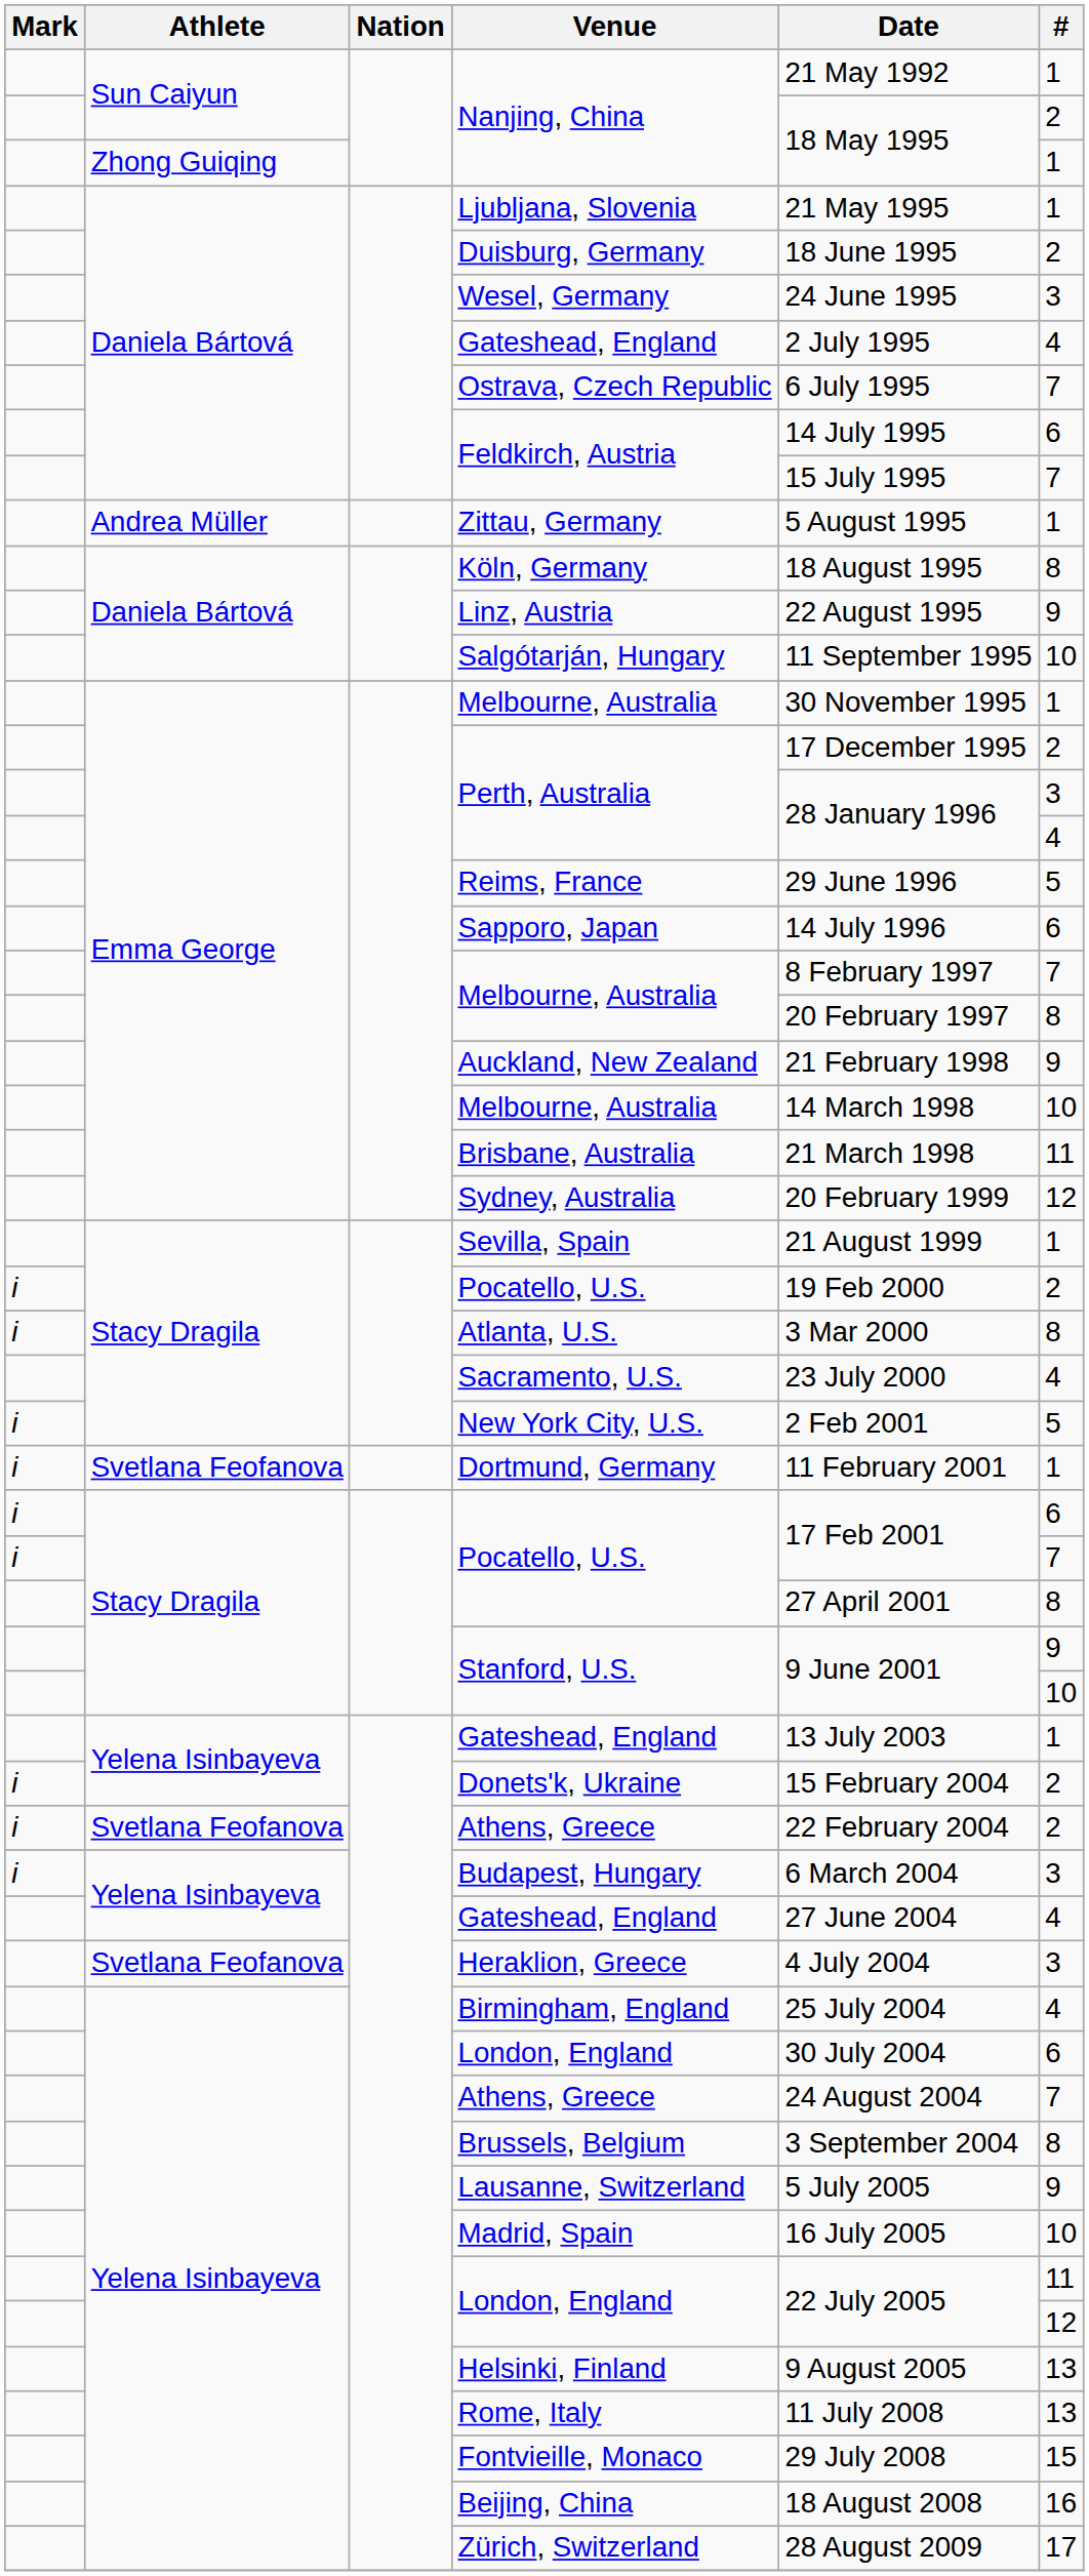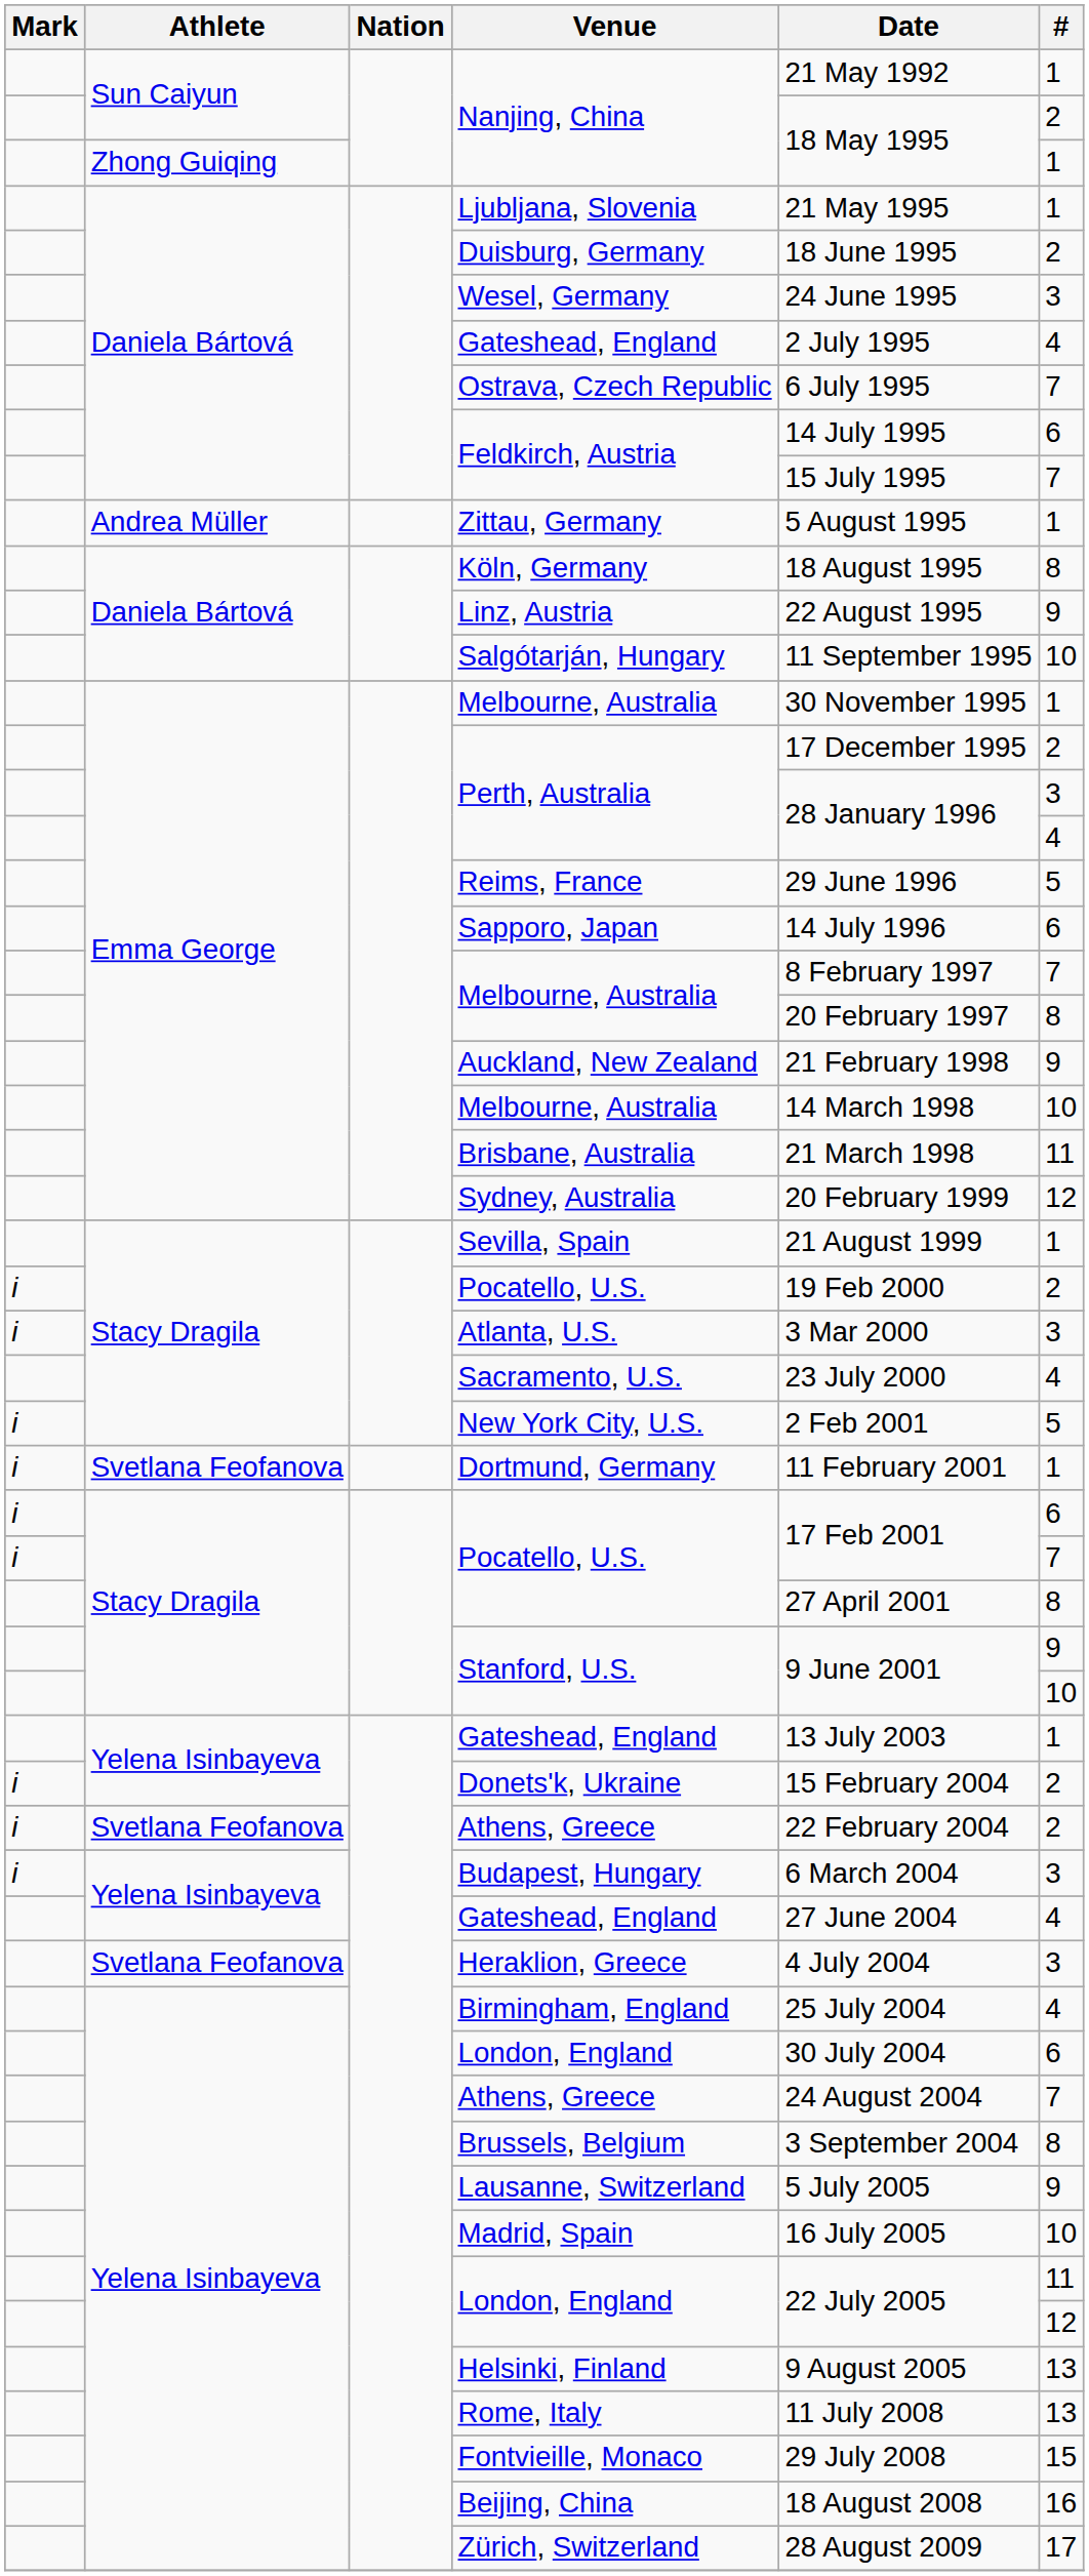 <table class="wikitable">
 <tr>
 <th>Mark</th>
 <th>Athlete</th>
 <th>Nation</th>
 <th>Venue</th>
 <th>Date</th>
 <th>#</th>
 </tr>
 <tr>
 <td></td>
 <td rowspan="2"><a href='#'>Sun Caiyun</a></td>
 <td rowspan="3"></td>
 <td rowspan="3"><a href='#'>Nanjing</a>, <a href='#'>China</a></td>
 <td>21 May 1992</td>
 <td>1</td>
 </tr>
 <tr>
 <td></td>
 <td rowspan="2">18 May 1995</td>
 <td>2</td>
 </tr>
 <tr>
 <td></td>
 <td><a href='#'>Zhong Guiqing</a></td>
 <td>1</td>
 </tr>
 <tr>
 <td></td>
 <td rowspan="7"><a href='#'>Daniela Bártová</a></td>
 <td rowspan="7"></td>
 <td><a href='#'>Ljubljana</a>, <a href='#'>Slovenia</a></td>
 <td>21 May 1995</td>
 <td>1</td>
 </tr>
 <tr>
 <td></td>
 <td><a href='#'>Duisburg</a>, <a href='#'>Germany</a></td>
 <td>18 June 1995</td>
 <td>2</td>
 </tr>
 <tr>
 <td></td>
 <td><a href='#'>Wesel</a>, <a href='#'>Germany</a></td>
 <td>24 June 1995</td>
 <td>3</td>
 </tr>
 <tr>
 <td></td>
 <td><a href='#'>Gateshead</a>, <a href='#'>England</a></td>
 <td>2 July 1995</td>
 <td>4</td>
 </tr>
 <tr>
 <td></td>
 <td><a href='#'>Ostrava</a>, <a href='#'>Czech Republic</a></td>
 <td>6 July 1995</td>
 <td>7</td>
 </tr>
 <tr>
 <td></td>
 <td rowspan="2"><a href='#'>Feldkirch</a>, <a href='#'>Austria</a></td>
 <td>14 July 1995</td>
 <td>6</td>
 </tr>
 <tr>
 <td></td>
 <td>15 July 1995</td>
 <td>7</td>
 </tr>
 <tr>
 <td></td>
 <td><a href='#'>Andrea Müller</a></td>
 <td></td>
 <td><a href='#'>Zittau</a>, <a href='#'>Germany</a></td>
 <td>5 August 1995</td>
 <td>1</td>
 </tr>
 <tr>
 <td></td>
 <td rowspan="3"><a href='#'>Daniela Bártová</a></td>
 <td rowspan="3"></td>
 <td><a href='#'>Köln</a>, <a href='#'>Germany</a></td>
 <td>18 August 1995</td>
 <td>8</td>
 </tr>
 <tr>
 <td></td>
 <td><a href='#'>Linz</a>, <a href='#'>Austria</a></td>
 <td>22 August 1995</td>
 <td>9</td>
 </tr>
 <tr>
 <td></td>
 <td><a href='#'>Salgótarján</a>, <a href='#'>Hungary</a></td>
 <td>11 September 1995</td>
 <td>10</td>
 </tr>
 <tr>
 <td></td>
 <td rowspan="12"><a href='#'>Emma George</a></td>
 <td rowspan="12"></td>
 <td><a href='#'>Melbourne</a>, <a href='#'>Australia</a></td>
 <td>30 November 1995</td>
 <td>1</td>
 </tr>
 <tr>
 <td></td>
 <td rowspan="3"><a href='#'>Perth</a>, <a href='#'>Australia</a></td>
 <td>17 December 1995</td>
 <td>2</td>
 </tr>
 <tr>
 <td></td>
 <td rowspan="2">28 January 1996</td>
 <td>3</td>
 </tr>
 <tr>
 <td></td>
 <td>4</td>
 </tr>
 <tr>
 <td></td>
 <td><a href='#'>Reims</a>, <a href='#'>France</a></td>
 <td>29 June 1996</td>
 <td>5</td>
 </tr>
 <tr>
 <td></td>
 <td><a href='#'>Sapporo</a>, <a href='#'>Japan</a></td>
 <td>14 July 1996</td>
 <td>6</td>
 </tr>
 <tr>
 <td></td>
 <td rowspan="2"><a href='#'>Melbourne</a>, <a href='#'>Australia</a></td>
 <td>8 February 1997</td>
 <td>7</td>
 </tr>
 <tr>
 <td></td>
 <td>20 February 1997</td>
 <td>8</td>
 </tr>
 <tr>
 <td></td>
 <td><a href='#'>Auckland</a>, <a href='#'>New Zealand</a></td>
 <td>21 February 1998</td>
 <td>9</td>
 </tr>
 <tr>
 <td></td>
 <td><a href='#'>Melbourne</a>, <a href='#'>Australia</a></td>
 <td>14 March 1998</td>
 <td>10</td>
 </tr>
 <tr>
 <td></td>
 <td><a href='#'>Brisbane</a>, <a href='#'>Australia</a></td>
 <td>21 March 1998</td>
 <td>11</td>
 </tr>
 <tr>
 <td></td>
 <td><a href='#'>Sydney</a>, <a href='#'>Australia</a></td>
 <td>20 February 1999</td>
 <td>12</td>
 </tr>
 <tr>
 <td></td>
 <td rowspan="5"><a href='#'>Stacy Dragila</a></td>
 <td rowspan="5"></td>
 <td><a href='#'>Sevilla</a>, <a href='#'>Spain</a></td>
 <td>21 August 1999</td>
 <td>1</td>
 </tr>
 <tr>
 <td><em>i</em> </td>
 <td><a href='#'>Pocatello</a>, <a href='#'>U.S.</a></td>
 <td>19 Feb 2000</td>
 <td>2</td>
 </tr>
 <tr>
 <td><em>i</em> </td>
 <td><a href='#'>Atlanta</a>, <a href='#'>U.S.</a></td>
 <td>3 Mar 2000</td>
-<td>8</td>
+<td>3</td>
 </tr>
 <tr>
 <td></td>
 <td><a href='#'>Sacramento</a>, <a href='#'>U.S.</a></td>
 <td>23 July 2000</td>
 <td>4</td>
 </tr>
 <tr>
 <td><em>i</em> </td>
 <td><a href='#'>New York City</a>, <a href='#'>U.S.</a></td>
 <td>2 Feb 2001</td>
 <td>5</td>
 </tr>
 <tr>
 <td><em>i</em> </td>
 <td><a href='#'>Svetlana Feofanova</a></td>
 <td></td>
 <td><a href='#'>Dortmund</a>, <a href='#'>Germany</a></td>
 <td>11 February 2001</td>
 <td>1</td>
 </tr>
 <tr>
 <td><em>i</em> </td>
 <td rowspan="5"><a href='#'>Stacy Dragila</a></td>
 <td rowspan="5"></td>
 <td rowspan="3"><a href='#'>Pocatello</a>, <a href='#'>U.S.</a></td>
 <td rowspan="2">17 Feb 2001</td>
 <td>6</td>
 </tr>
 <tr>
 <td><em>i</em> </td>
 <td>7</td>
 </tr>
 <tr>
 <td></td>
 <td>27 April 2001</td>
 <td>8</td>
 </tr>
 <tr>
 <td></td>
 <td rowspan="2"><a href='#'>Stanford</a>, <a href='#'>U.S.</a></td>
 <td rowspan="2">9 June 2001</td>
 <td>9</td>
 </tr>
 <tr>
 <td></td>
 <td>10</td>
 </tr>
 <tr>
 <td></td>
 <td rowspan="2"><a href='#'>Yelena Isinbayeva</a></td>
 <td rowspan="19"></td>
 <td><a href='#'>Gateshead</a>, <a href='#'>England</a></td>
 <td>13 July 2003</td>
 <td>1</td>
 </tr>
 <tr>
 <td><em>i</em> </td>
 <td><a href='#'>Donets'k</a>, <a href='#'>Ukraine</a></td>
 <td>15 February 2004</td>
 <td>2</td>
 </tr>
 <tr>
 <td><em>i</em> </td>
 <td><a href='#'>Svetlana Feofanova</a></td>
 <td><a href='#'>Athens</a>, <a href='#'>Greece</a></td>
 <td>22 February 2004</td>
 <td>2</td>
 </tr>
 <tr>
 <td><em>i</em> </td>
 <td rowspan="2"><a href='#'>Yelena Isinbayeva</a></td>
 <td><a href='#'>Budapest</a>, <a href='#'>Hungary</a></td>
 <td>6 March 2004</td>
 <td>3</td>
 </tr>
 <tr>
 <td></td>
 <td><a href='#'>Gateshead</a>, <a href='#'>England</a></td>
 <td>27 June 2004</td>
 <td>4</td>
 </tr>
 <tr>
 <td></td>
 <td><a href='#'>Svetlana Feofanova</a></td>
 <td><a href='#'>Heraklion</a>, <a href='#'>Greece</a></td>
 <td>4 July 2004</td>
 <td>3</td>
 </tr>
 <tr>
 <td></td>
 <td rowspan="13"><a href='#'>Yelena Isinbayeva</a></td>
 <td><a href='#'>Birmingham</a>, <a href='#'>England</a></td>
 <td>25 July 2004</td>
 <td>4</td>
 </tr>
 <tr>
 <td></td>
 <td><a href='#'>London</a>, <a href='#'>England</a></td>
 <td>30 July 2004</td>
 <td>6</td>
 </tr>
 <tr>
 <td></td>
 <td><a href='#'>Athens</a>, <a href='#'>Greece</a></td>
 <td>24 August 2004</td>
 <td>7</td>
 </tr>
 <tr>
 <td></td>
 <td><a href='#'>Brussels</a>, <a href='#'>Belgium</a></td>
 <td>3 September 2004</td>
 <td>8</td>
 </tr>
 <tr>
 <td></td>
 <td><a href='#'>Lausanne</a>, <a href='#'>Switzerland</a></td>
 <td>5 July 2005</td>
 <td>9</td>
 </tr>
 <tr>
 <td></td>
 <td><a href='#'>Madrid</a>, <a href='#'>Spain</a></td>
 <td>16 July 2005</td>
 <td>10</td>
 </tr>
 <tr>
 <td></td>
 <td rowspan="2"><a href='#'>London</a>, <a href='#'>England</a></td>
 <td rowspan="2">22 July 2005</td>
 <td>11</td>
 </tr>
 <tr>
 <td></td>
 <td>12</td>
 </tr>
 <tr>
 <td></td>
 <td><a href='#'>Helsinki</a>, <a href='#'>Finland</a></td>
 <td>9 August 2005</td>
 <td>13</td>
 </tr>
 <tr>
 <td></td>
 <td><a href='#'>Rome</a>, <a href='#'>Italy</a></td>
 <td>11 July 2008</td>
 <td>13</td>
 </tr>
 <tr>
 <td></td>
 <td><a href='#'>Fontvieille</a>, <a href='#'>Monaco</a></td>
 <td>29 July 2008</td>
 <td>15</td>
 </tr>
 <tr>
 <td></td>
 <td><a href='#'>Beijing</a>, <a href='#'>China</a></td>
 <td>18 August 2008</td>
 <td>16</td>
 </tr>
 <tr>
 <td></td>
 <td><a href='#'>Zürich</a>, <a href='#'>Switzerland</a></td>
 <td>28 August 2009</td>
 <td>17</td>
 </tr>
 <tr>
 </tr>
 </table>
